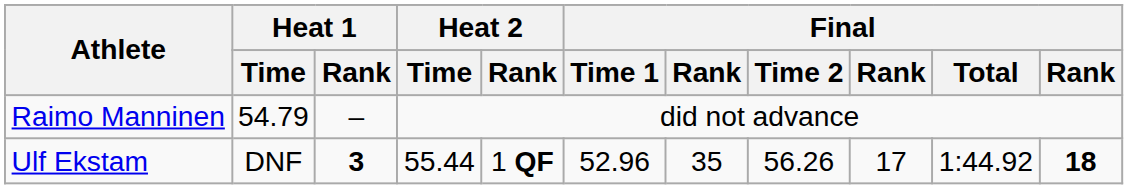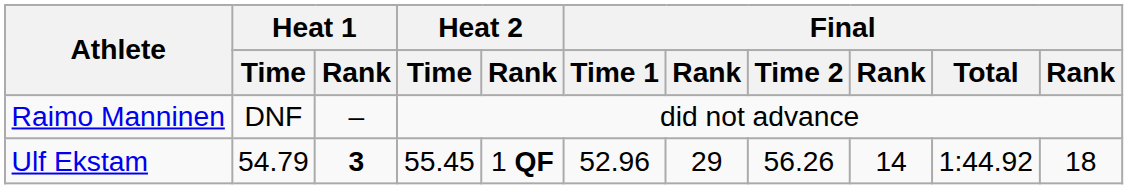 <table class="wikitable" style="font-size:90%">
 <tr>
 <th rowspan="2">Athlete</th>
 <th colspan="2">Heat 1</th>
 <th colspan="2">Heat 2</th>
 <th colspan="6">Final</th>
 </tr>
 <tr>
 <th>Time</th>
 <th>Rank</th>
 <th>Time</th>
 <th>Rank</th>
 <th>Time 1</th>
 <th>Rank</th>
 <th>Time 2</th>
 <th>Rank</th>
 <th>Total</th>
 <th>Rank</th>
 </tr>
 <tr>
 <td><a href='#'>Raimo Manninen</a></td>
-<td align="center">54.79</td>
+<td align="center">DNF</td>
 <td align="center">–</td>
 <td colspan="8" align="center">did not advance</td>
 </tr>
 <tr>
 <td><a href='#'>Ulf Ekstam</a></td>
-<td align="center">DNF</td>
+<td align="center">54.79</td>
 <td align="center"><strong>3</strong></td>
-<td align="center">55.44</td>
+<td align="center">55.45</td>
 <td align="center">1 <strong>QF</strong></td>
 <td align="center">52.96</td>
-<td align="center">35</td>
+<td align="center">29</td>
 <td align="center">56.26</td>
-<td align="center">17</td>
+<td align="center">14</td>
 <td align="center">1:44.92</td>
-<td align="center"><strong>18</strong></td>
+<td align="center">18</td>
 </tr>
 </table>
